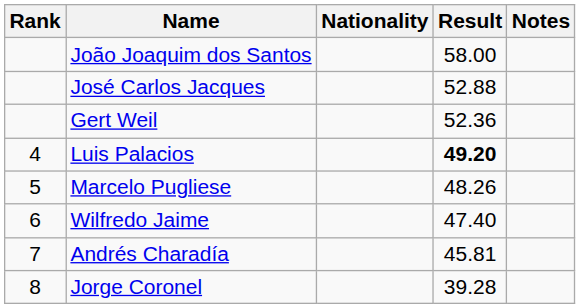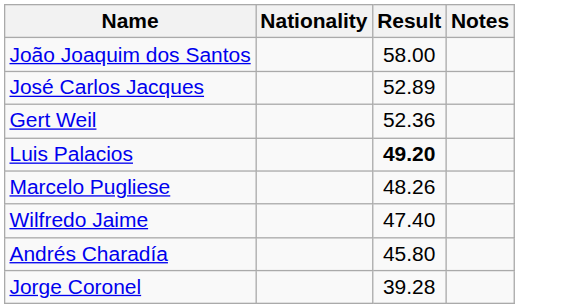 <table class="wikitable sortable" style="text-align:center">
 <tr>
-<th>Rank</th>
 <th>Name</th>
 <th>Nationality</th>
 <th>Result</th>
 <th>Notes</th>
 </tr>
 <tr>
-<td></td>
 <td align=left><a href='#'>João Joaquim dos Santos</a></td>
 <td align=left></td>
 <td>58.00</td>
 <td></td>
 </tr>
 <tr>
-<td></td>
 <td align=left><a href='#'>José Carlos Jacques</a></td>
 <td align=left></td>
-<td>52.88</td>
+<td>52.89</td>
 <td></td>
 </tr>
 <tr>
-<td></td>
 <td align=left><a href='#'>Gert Weil</a></td>
 <td align=left></td>
 <td>52.36</td>
 <td></td>
 </tr>
 <tr>
-<td>4</td>
 <td align=left><a href='#'>Luis Palacios</a></td>
 <td align=left></td>
 <td><strong>49.20</strong></td>
 <td></td>
 </tr>
 <tr>
-<td>5</td>
 <td align=left><a href='#'>Marcelo Pugliese</a></td>
 <td align=left></td>
 <td>48.26</td>
 <td></td>
 </tr>
 <tr>
-<td>6</td>
 <td align=left><a href='#'>Wilfredo Jaime</a></td>
 <td align=left></td>
 <td>47.40</td>
 <td></td>
 </tr>
 <tr>
-<td>7</td>
 <td align=left><a href='#'>Andrés Charadía</a></td>
 <td align=left></td>
-<td>45.81</td>
+<td>45.80</td>
 <td></td>
 </tr>
 <tr>
-<td>8</td>
 <td align=left><a href='#'>Jorge Coronel</a></td>
 <td align=left></td>
 <td>39.28</td>
 <td></td>
 </tr>
 </table>
